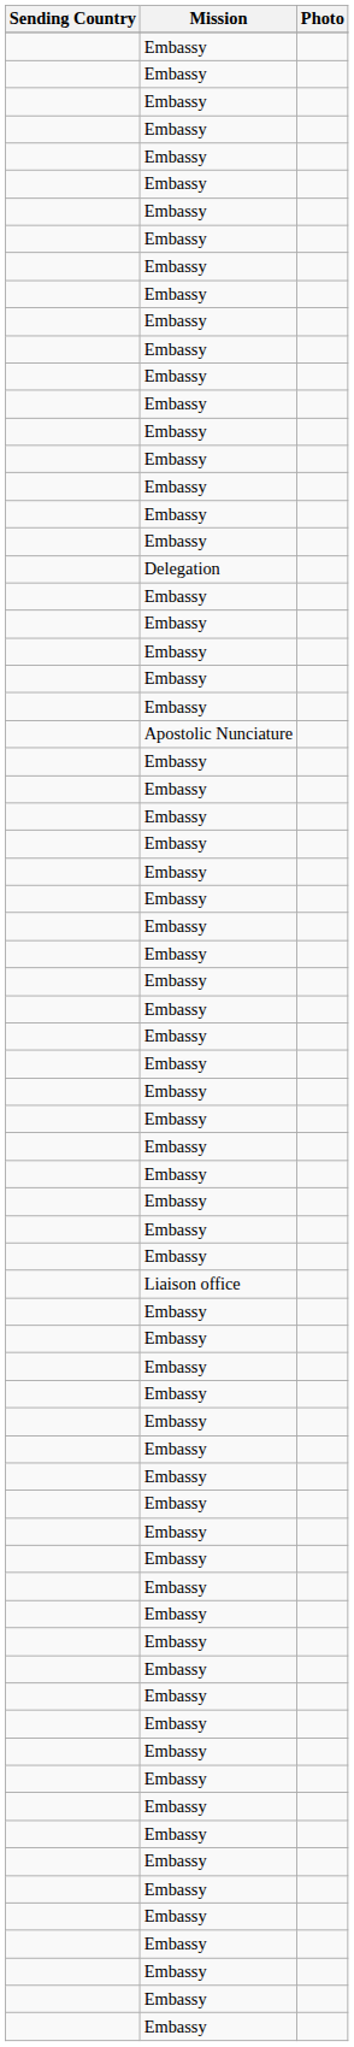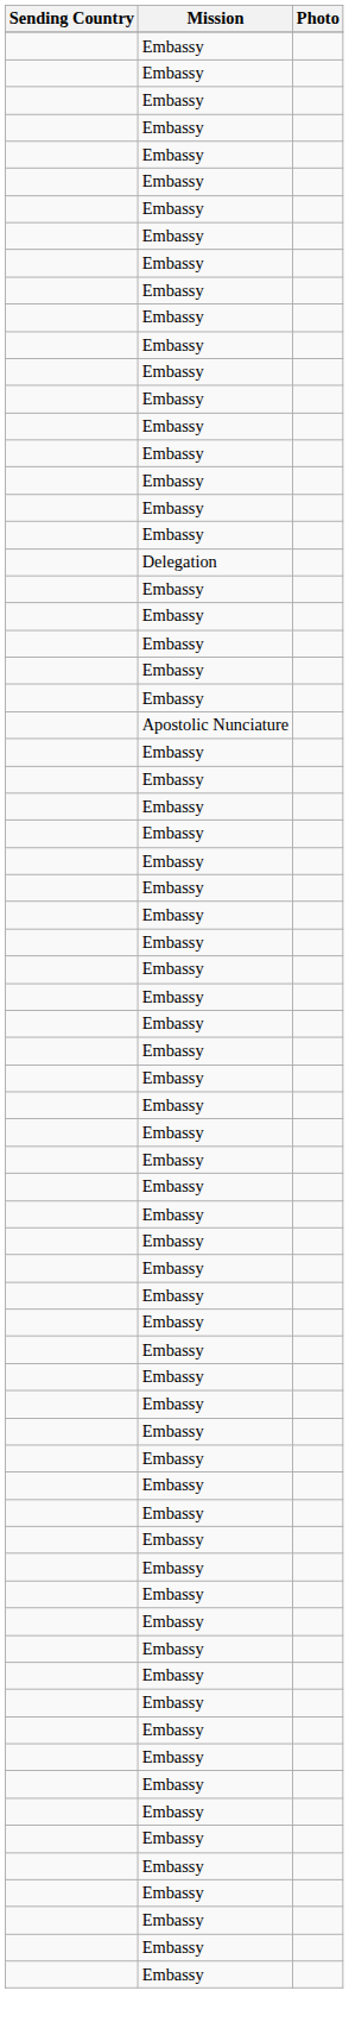 <table class="wikitable sortable">
 <tr valign="middle">
 <th>Sending Country</th>
 <th>Mission</th>
 <th>Photo</th>
 </tr>
 <tr style="font-weight:bold; background-color: #DDDDDD">
 </tr>
 <tr>
 <td></td>
 <td>Embassy</td>
 <td></td>
 </tr>
 <tr>
 <td></td>
 <td>Embassy</td>
 <td></td>
 </tr>
 <tr>
 <td></td>
 <td>Embassy</td>
 <td></td>
 </tr>
 <tr>
 <td></td>
 <td>Embassy</td>
 <td></td>
 </tr>
 <tr>
 <td></td>
 <td>Embassy</td>
 <td></td>
 </tr>
 <tr>
 <td></td>
 <td>Embassy</td>
 <td></td>
 </tr>
 <tr>
 <td></td>
 <td>Embassy</td>
 <td></td>
 </tr>
 <tr>
 <td></td>
 <td>Embassy</td>
 <td></td>
 </tr>
 <tr>
 <td></td>
 <td>Embassy</td>
 <td></td>
 </tr>
 <tr>
 <td></td>
 <td>Embassy</td>
 <td></td>
 </tr>
 <tr>
 <td></td>
 <td>Embassy</td>
 <td></td>
 </tr>
 <tr>
 <td></td>
 <td>Embassy</td>
 <td></td>
 </tr>
 <tr>
 <td></td>
 <td>Embassy</td>
 <td></td>
 </tr>
 <tr>
 <td></td>
 <td>Embassy</td>
 <td></td>
 </tr>
 <tr>
 <td></td>
 <td>Embassy</td>
 <td></td>
 </tr>
 <tr>
 <td></td>
 <td>Embassy</td>
 <td></td>
 </tr>
 <tr>
 <td></td>
 <td>Embassy</td>
 <td></td>
 </tr>
 <tr>
 <td></td>
 <td>Embassy</td>
 <td></td>
 </tr>
 <tr>
 <td></td>
 <td>Embassy</td>
 <td></td>
 </tr>
 <tr>
 <td></td>
 <td>Delegation</td>
 <td></td>
 </tr>
 <tr>
 <td></td>
 <td>Embassy</td>
 <td></td>
 </tr>
 <tr>
 <td></td>
 <td>Embassy</td>
 <td></td>
 </tr>
 <tr>
 <td></td>
 <td>Embassy</td>
 <td></td>
 </tr>
 <tr>
 <td></td>
 <td>Embassy</td>
 <td></td>
 </tr>
 <tr>
 <td></td>
 <td>Embassy</td>
 <td></td>
 </tr>
 <tr>
 <td></td>
 <td>Apostolic Nunciature</td>
 <td></td>
 </tr>
 <tr>
 <td></td>
 <td>Embassy</td>
 <td></td>
 </tr>
 <tr>
 <td></td>
 <td>Embassy</td>
 <td></td>
 </tr>
 <tr>
 <td></td>
 <td>Embassy</td>
 <td></td>
 </tr>
 <tr>
 <td></td>
 <td>Embassy</td>
 <td></td>
 </tr>
 <tr>
 <td></td>
 <td>Embassy</td>
 <td></td>
 </tr>
 <tr>
 <td></td>
 <td>Embassy</td>
 <td></td>
 </tr>
 <tr>
 <td></td>
 <td>Embassy</td>
 <td></td>
 </tr>
 <tr>
 <td></td>
 <td>Embassy</td>
 <td></td>
 </tr>
 <tr>
 <td></td>
 <td>Embassy</td>
 <td></td>
 </tr>
 <tr>
 <td></td>
 <td>Embassy</td>
 <td></td>
 </tr>
 <tr>
 <td></td>
 <td>Embassy</td>
 <td></td>
 </tr>
 <tr>
 <td></td>
 <td>Embassy</td>
 <td></td>
 </tr>
 <tr>
 <td></td>
 <td>Embassy</td>
 <td></td>
 </tr>
 <tr>
 <td></td>
 <td>Embassy</td>
 <td></td>
 </tr>
 <tr>
 <td></td>
 <td>Embassy</td>
 <td></td>
 </tr>
 <tr>
 <td></td>
 <td>Embassy</td>
 <td></td>
 </tr>
 <tr>
 <td></td>
 <td>Embassy</td>
 <td></td>
 </tr>
 <tr>
 <td></td>
 <td>Embassy</td>
 <td></td>
 </tr>
 <tr>
 <td></td>
 <td>Embassy</td>
 <td></td>
 </tr>
 <tr>
 <td></td>
-<td>Liaison office</td>
-<td></td>
-</tr>
-<tr>
-<td></td>
 <td>Embassy</td>
 <td></td>
 </tr>
 <tr>
 <td></td>
 <td>Embassy</td>
 <td></td>
 </tr>
 <tr>
 <td></td>
 <td>Embassy</td>
 <td></td>
 </tr>
 <tr>
 <td></td>
 <td>Embassy</td>
 <td></td>
 </tr>
 <tr>
 <td></td>
 <td>Embassy</td>
 <td></td>
 </tr>
 <tr>
 <td></td>
 <td>Embassy</td>
 <td></td>
 </tr>
 <tr>
 <td></td>
 <td>Embassy</td>
 <td></td>
 </tr>
 <tr>
 <td></td>
 <td>Embassy</td>
 <td></td>
 </tr>
 <tr>
 <td></td>
 <td>Embassy</td>
 <td></td>
 </tr>
 <tr>
 <td></td>
 <td>Embassy</td>
 <td></td>
 </tr>
 <tr>
 <td></td>
 <td>Embassy</td>
 <td></td>
 </tr>
 <tr>
 <td></td>
 <td>Embassy</td>
 <td></td>
 </tr>
 <tr>
 <td></td>
 <td>Embassy</td>
 <td></td>
 </tr>
 <tr>
 <td></td>
 <td>Embassy</td>
 <td></td>
 </tr>
 <tr>
 <td></td>
 <td>Embassy</td>
 <td></td>
 </tr>
 <tr>
 <td></td>
 <td>Embassy</td>
 <td></td>
 </tr>
 <tr>
 <td></td>
 <td>Embassy</td>
 <td></td>
 </tr>
 <tr>
 <td></td>
 <td>Embassy</td>
 <td></td>
 </tr>
 <tr>
 <td></td>
 <td>Embassy</td>
 <td></td>
 </tr>
 <tr>
 <td></td>
 <td>Embassy</td>
 <td></td>
 </tr>
 <tr>
 <td></td>
 <td>Embassy</td>
 <td></td>
 </tr>
 <tr>
 <td></td>
 <td>Embassy</td>
 <td></td>
 </tr>
 <tr>
 <td></td>
 <td>Embassy</td>
 <td></td>
 </tr>
 <tr>
 <td></td>
 <td>Embassy</td>
 <td></td>
 </tr>
 <tr>
 <td></td>
 <td>Embassy</td>
 <td></td>
 </tr>
 <tr>
 <td></td>
 <td>Embassy</td>
 <td></td>
 </tr>
 <tr>
 <td></td>
 <td>Embassy</td>
 <td></td>
 </tr>
 </table>
